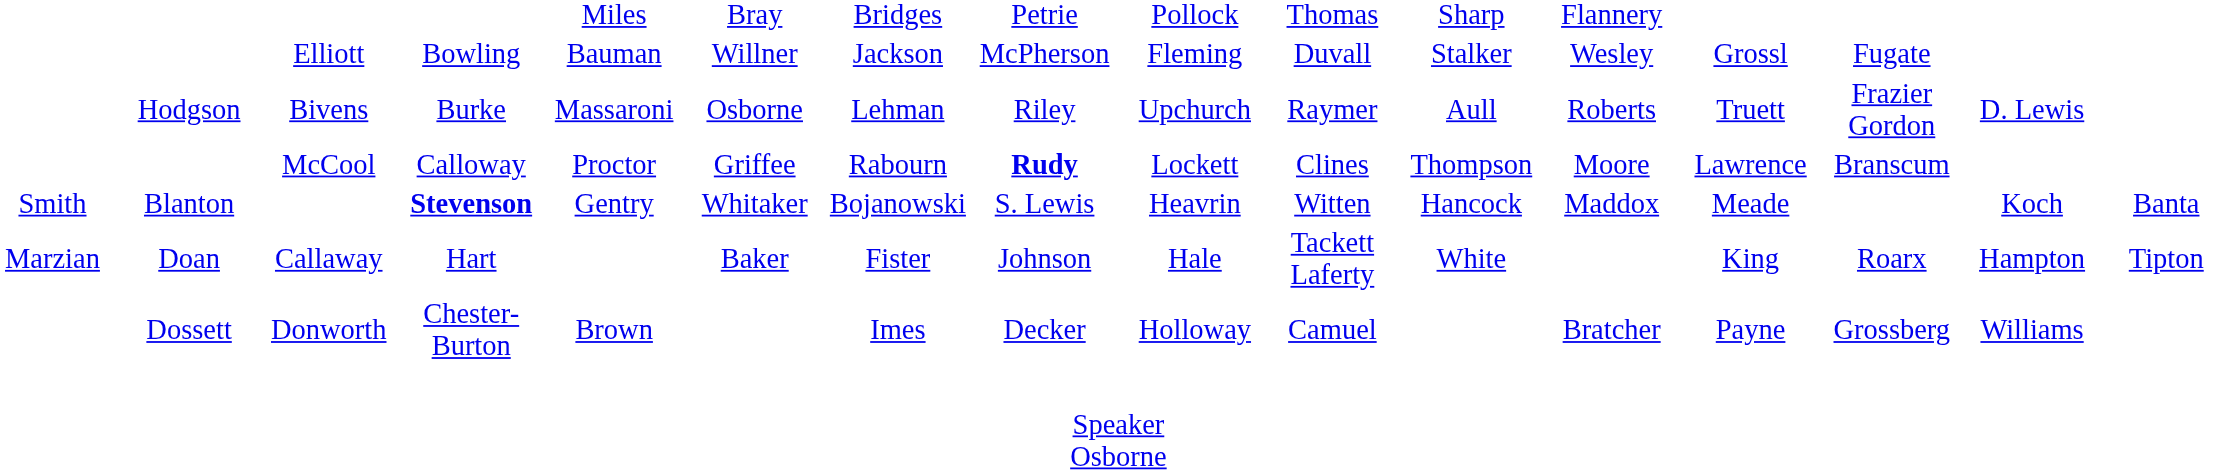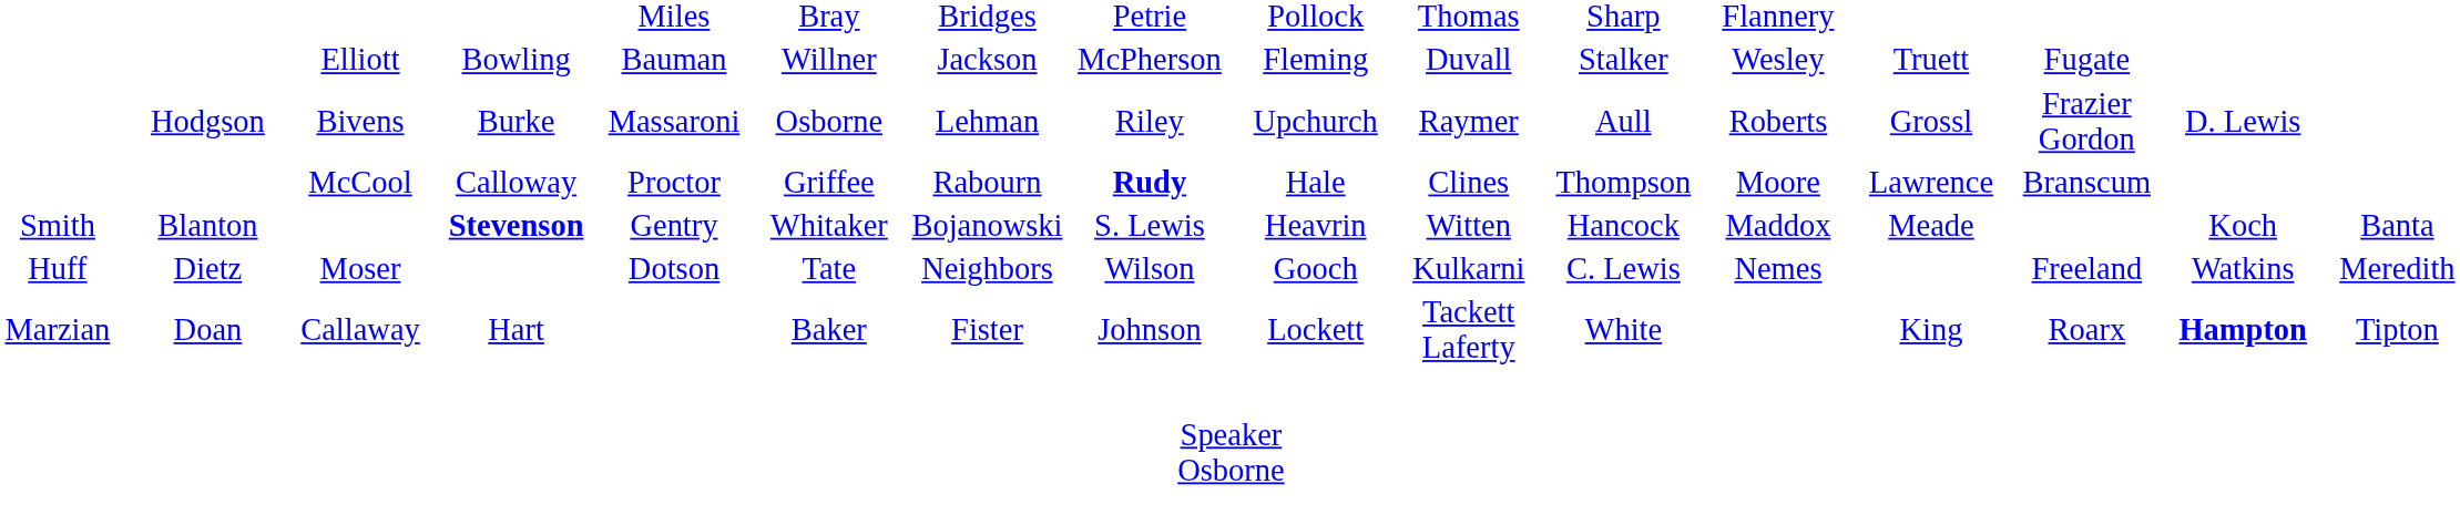 <table style="margin-left:auto; margin-right:auto; text-align:center">
 <tr border=1>
 <td></td>
 <td></td>
 <td></td>
 <td></td>
 <td width="80" ><a href='#'>Miles</a></td>
 <td width="80" ><a href='#'>Bray</a></td>
 <td width="80" ><a href='#'>Bridges</a></td>
 <td width="80" ><a href='#'>Petrie</a></td>
 <td></td>
 <td width="80" ><a href='#'>Pollock</a></td>
 <td width="80" ><a href='#'>Thomas</a></td>
 <td width="80" ><a href='#'>Sharp</a></td>
 <td width="80" ><a href='#'>Flannery</a></td>
 <td></td>
 <td></td>
 <td></td>
 <td><br></td>
 </tr>
 <tr border=1>
 <td></td>
 <td></td>
 <td width="80" ><a href='#'>Elliott</a></td>
 <td width="80" ><a href='#'>Bowling</a></td>
 <td width="80" ><a href='#'>Bauman</a></td>
 <td width="80" ><a href='#'>Willner</a></td>
 <td width="80" ><a href='#'>Jackson</a></td>
 <td width="80" ><a href='#'>McPherson</a></td>
 <td></td>
 <td width="80" ><a href='#'>Fleming</a></td>
 <td width="80" ><a href='#'>Duvall</a></td>
 <td width="80" ><a href='#'>Stalker</a></td>
 <td width="80" ><a href='#'>Wesley</a></td>
-<td width="80" ><a href='#'>Grossl</a></td>
+<td width="80" ><a href='#'>Truett</a></td>
 <td width="80" ><a href='#'>Fugate</a></td>
 <td></td>
 <td><br></td>
 </tr>
 <tr border=1>
 <td></td>
 <td width="80" ><a href='#'>Hodgson</a></td>
 <td width="80" ><a href='#'>Bivens</a></td>
 <td width="80" ><a href='#'>Burke</a></td>
 <td width="80" ><a href='#'>Massaroni</a></td>
 <td width="80" ><a href='#'>Osborne</a></td>
 <td width="80" ><a href='#'>Lehman</a></td>
 <td width="80" ><a href='#'>Riley</a></td>
 <td></td>
 <td width="80" ><a href='#'>Upchurch</a></td>
 <td width="80" ><a href='#'>Raymer</a></td>
 <td width="80" ><a href='#'>Aull</a></td>
 <td width="80" ><a href='#'>Roberts</a></td>
-<td width="80" ><a href='#'>Truett</a></td>
+<td width="80" ><a href='#'>Grossl</a></td>
 <td width="80" ><a href='#'>Frazier Gordon</a></td>
 <td width="80" ><a href='#'>D. Lewis</a></td>
 <td><br></td>
 </tr>
 <tr border=1>
 <td></td>
 <td></td>
 <td width="80" ><a href='#'>McCool</a></td>
 <td width="80" ><a href='#'>Calloway</a></td>
 <td width="80" ><a href='#'>Proctor</a></td>
 <td width="80" ><a href='#'>Griffee</a></td>
 <td width="80" ><a href='#'>Rabourn</a></td>
 <td width="80" ><strong><a href='#'>Rudy</a></strong></td>
 <td></td>
-<td width="80" ><a href='#'>Lockett</a></td>
+<td width="80" ><a href='#'>Hale</a></td>
 <td width="80" ><a href='#'>Clines</a></td>
 <td width="80" ><a href='#'>Thompson</a></td>
 <td width="80" ><a href='#'>Moore</a></td>
 <td width="80" ><a href='#'>Lawrence</a></td>
 <td width="80" ><a href='#'>Branscum</a></td>
 <td></td>
 <td><br></td>
 </tr>
 <tr border=1>
 <td width="80" ><a href='#'>Smith</a></td>
 <td width="80" ><a href='#'>Blanton</a></td>
 <td></td>
 <td width="80" ><strong><a href='#'>Stevenson</a></strong></td>
 <td width="80" ><a href='#'>Gentry</a></td>
 <td width="80" ><a href='#'>Whitaker</a></td>
 <td width="80" ><a href='#'>Bojanowski</a></td>
 <td width="80" ><a href='#'>S. Lewis</a></td>
 <td></td>
 <td width="80" ><a href='#'>Heavrin</a></td>
 <td width="80" ><a href='#'>Witten</a></td>
 <td width="80" ><a href='#'>Hancock</a></td>
 <td width="80" ><a href='#'>Maddox</a></td>
 <td width="80" ><a href='#'>Meade</a></td>
 <td></td>
 <td width="80" ><a href='#'>Koch</a></td>
 <td width="80" ><a href='#'>Banta</a><br></td>
 </tr>
 <tr border=1>
+<td width="80" ><a href='#'>Huff</a></td>
+<td width="80" ><a href='#'>Dietz</a></td>
+<td width="80" ><a href='#'>Moser</a></td>
+<td></td>
+<td width="80" ><a href='#'>Dotson</a></td>
+<td width="80" ><a href='#'>Tate</a></td>
+<td width="80" ><a href='#'>Neighbors</a></td>
+<td width="80" ><a href='#'>Wilson</a></td>
+<td></td>
+<td width="80" ><a href='#'>Gooch</a></td>
+<td width="80" ><a href='#'>Kulkarni</a></td>
+<td width="80" ><a href='#'>C. Lewis</a></td>
+<td width="80" ><a href='#'>Nemes</a></td>
+<td></td>
+<td width="80" ><a href='#'>Freeland</a></td>
+<td width="80" ><a href='#'>Watkins</a></td>
+<td width="80" ><a href='#'>Meredith</a><br></td>
+</tr>
+<tr border=1>
 <td width="80" ><a href='#'>Marzian</a></td>
 <td width="80" ><a href='#'>Doan</a></td>
 <td width="80" ><a href='#'>Callaway</a></td>
 <td width="80" ><a href='#'>Hart</a></td>
 <td></td>
 <td width="80" ><a href='#'>Baker</a></td>
 <td width="80" ><a href='#'>Fister</a></td>
 <td width="80" ><a href='#'>Johnson</a></td>
 <td></td>
-<td width="80" ><a href='#'>Hale</a></td>
+<td width="80" ><a href='#'>Lockett</a></td>
 <td width="80" ><a href='#'>Tackett Laferty</a></td>
 <td width="80" ><a href='#'>White</a></td>
 <td></td>
 <td width="80" ><a href='#'>King</a></td>
 <td width="80" ><a href='#'>Roarx</a></td>
-<td width="80" ><a href='#'>Hampton</a></td>
+<td width="80" ><strong><a href='#'>Hampton</a></strong></td>
 <td width="80" ><a href='#'>Tipton</a><br></td>
-</tr>
-<tr border=1>
-<td></td>
-<td width="80" ><a href='#'>Dossett</a></td>
-<td width="80" ><a href='#'>Donworth</a></td>
-<td width="80" ><a href='#'>Chester-Burton</a></td>
-<td width="80" ><a href='#'>Brown</a></td>
-<td></td>
-<td width="80" ><a href='#'>Imes</a></td>
-<td width="80" ><a href='#'>Decker</a></td>
-<td></td>
-<td width="80" ><a href='#'>Holloway</a></td>
-<td width="80" ><a href='#'>Camuel</a></td>
-<td></td>
-<td width="80" ><a href='#'>Bratcher</a></td>
-<td width="80" ><a href='#'>Payne</a></td>
-<td width="80" ><a href='#'>Grossberg</a></td>
-<td width="80" ><a href='#'>Williams</a></td>
-<td></td>
 </tr>
 <tr border=1>
 <td><br></td>
 </tr>
 <tr border=1>
 <td></td>
 <td></td>
 <td></td>
 <td></td>
 <td></td>
 <td></td>
 <td></td>
 <td colspan="3" ><a href='#'>Speaker</a><br><a href='#'>Osborne</a></td>
 <td></td>
 <td></td>
 <td></td>
 <td></td>
 <td></td>
 <td></td>
 <td></td>
 </tr>
 </table>
